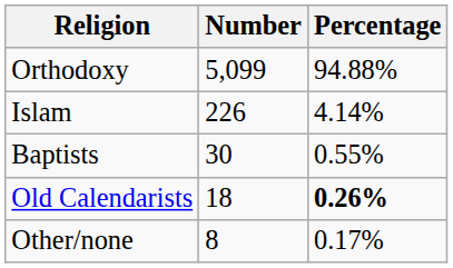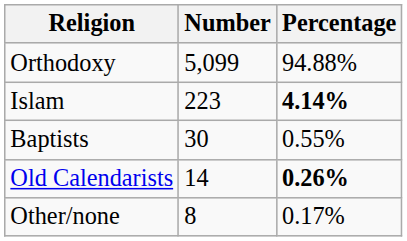 <table class="wikitable">
 <tr>
 <th>Religion</th>
 <th>Number</th>
 <th>Percentage</th>
 </tr>
 <tr>
 <td>Orthodoxy</td>
 <td>5,099</td>
 <td>94.88%</td>
 </tr>
 <tr>
 <td>Islam</td>
-<td>226</td>
-<td>4.14%</td>
+<td>223</td>
+<td><strong>4.14%</strong></td>
 </tr>
 <tr>
 <td>Baptists</td>
 <td>30</td>
 <td>0.55%</td>
 </tr>
 <tr>
 <td><a href='#'>Old Calendarists</a></td>
-<td>18</td>
+<td>14</td>
 <td><strong>0.26%</strong></td>
 </tr>
 <tr>
 <td>Other/none</td>
 <td>8</td>
 <td>0.17%</td>
 </tr>
 </table>
